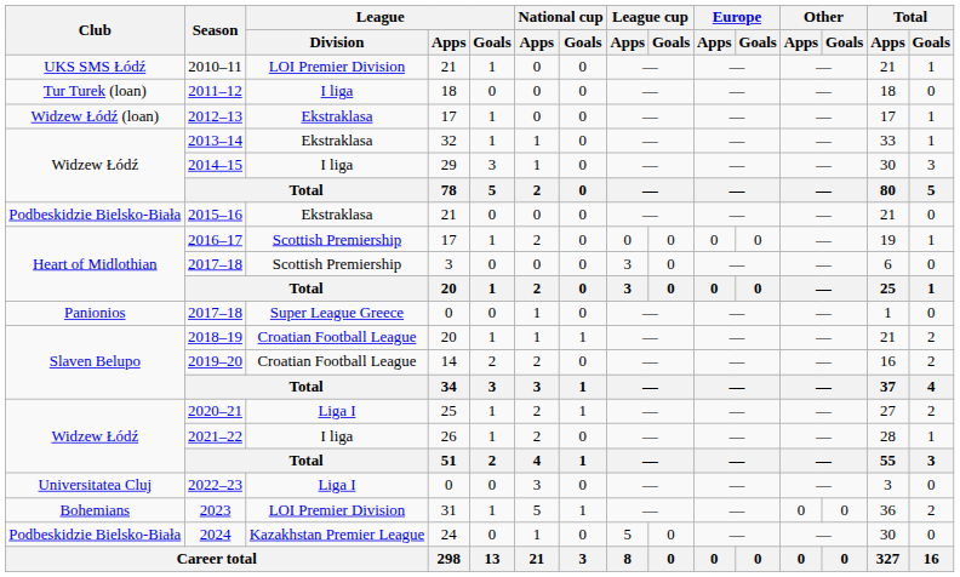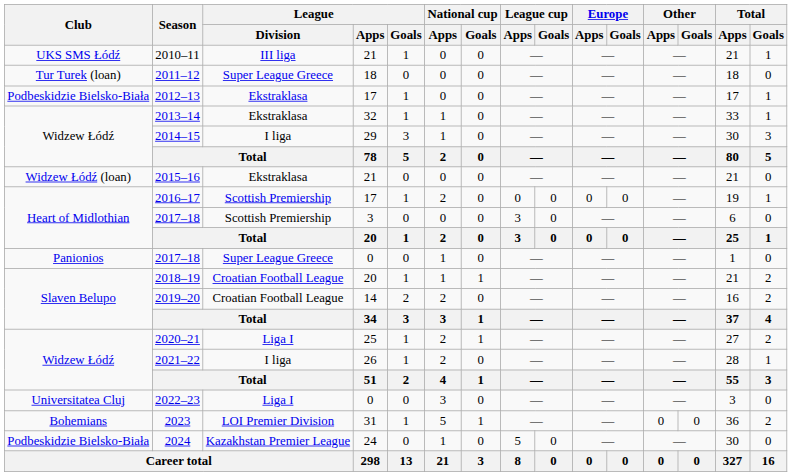 <table class="wikitable" style="text-align:center">
 <tr>
 <th rowspan=2>Club</th>
 <th rowspan=2>Season</th>
 <th colspan=3>League</th>
 <th colspan=2>National cup</th>
 <th colspan=2>League cup</th>
 <th colspan=2><a href='#'>Europe</a></th>
 <th colspan=2>Other</th>
 <th colspan=2>Total</th>
 </tr>
 <tr>
 <th>Division</th>
 <th>Apps</th>
 <th>Goals</th>
 <th>Apps</th>
 <th>Goals</th>
 <th>Apps</th>
 <th>Goals</th>
 <th>Apps</th>
 <th>Goals</th>
 <th>Apps</th>
 <th>Goals</th>
 <th>Apps</th>
 <th>Goals</th>
 </tr>
 <tr>
 <td><a href='#'>UKS SMS Łódź</a></td>
 <td>2010–11</td>
-<td><a href='#'>LOI Premier Division</a></td>
+<td><a href='#'>III liga</a></td>
 <td>21</td>
 <td>1</td>
 <td>0</td>
 <td>0</td>
 <td colspan="2">—</td>
 <td colspan="2">—</td>
 <td colspan="2">—</td>
 <td>21</td>
 <td>1</td>
 </tr>
 <tr>
 <td><a href='#'>Tur Turek</a> (loan)</td>
 <td><a href='#'>2011–12</a></td>
-<td><a href='#'>I liga</a></td>
+<td><a href='#'>Super League Greece</a></td>
 <td>18</td>
 <td>0</td>
 <td>0</td>
 <td>0</td>
 <td colspan="2">—</td>
 <td colspan="2">—</td>
 <td colspan="2">—</td>
 <td>18</td>
 <td>0</td>
 </tr>
 <tr>
-<td><a href='#'>Widzew Łódź</a> (loan)</td>
+<td><a href='#'>Podbeskidzie Bielsko-Biała</a></td>
 <td><a href='#'>2012–13</a></td>
 <td><a href='#'>Ekstraklasa</a></td>
 <td>17</td>
 <td>1</td>
 <td>0</td>
 <td>0</td>
 <td colspan="2">—</td>
 <td colspan="2">—</td>
 <td colspan="2">—</td>
 <td>17</td>
 <td>1</td>
 </tr>
 <tr>
 <td rowspan=3>Widzew Łódź</td>
 <td><a href='#'>2013–14</a></td>
 <td>Ekstraklasa</td>
 <td>32</td>
 <td>1</td>
 <td>1</td>
 <td>0</td>
 <td colspan="2">—</td>
 <td colspan="2">—</td>
 <td colspan="2">—</td>
 <td>33</td>
 <td>1</td>
 </tr>
 <tr>
 <td><a href='#'>2014–15</a></td>
 <td>I liga</td>
 <td>29</td>
 <td>3</td>
 <td>1</td>
 <td>0</td>
 <td colspan="2">—</td>
 <td colspan="2">—</td>
 <td colspan="2">—</td>
 <td>30</td>
 <td>3</td>
 </tr>
 <tr>
 <th colspan="2">Total</th>
 <th>78</th>
 <th>5</th>
 <th>2</th>
 <th>0</th>
 <th colspan="2">—</th>
 <th colspan="2">—</th>
 <th colspan="2">—</th>
 <th>80</th>
 <th>5</th>
 </tr>
 <tr>
-<td><a href='#'>Podbeskidzie Bielsko-Biała</a></td>
+<td><a href='#'>Widzew Łódź</a> (loan)</td>
 <td><a href='#'>2015–16</a></td>
 <td>Ekstraklasa</td>
 <td>21</td>
 <td>0</td>
 <td>0</td>
 <td>0</td>
 <td colspan="2">—</td>
 <td colspan="2">—</td>
 <td colspan="2">—</td>
 <td>21</td>
 <td>0</td>
 </tr>
 <tr>
 <td rowspan=3><a href='#'>Heart of Midlothian</a></td>
 <td><a href='#'>2016–17</a></td>
 <td><a href='#'>Scottish Premiership</a></td>
 <td>17</td>
 <td>1</td>
 <td>2</td>
 <td>0</td>
 <td>0</td>
 <td>0</td>
 <td>0</td>
 <td>0</td>
 <td colspan="2">—</td>
 <td>19</td>
 <td>1</td>
 </tr>
 <tr>
 <td><a href='#'>2017–18</a></td>
 <td>Scottish Premiership</td>
 <td>3</td>
 <td>0</td>
 <td>0</td>
 <td>0</td>
 <td>3</td>
 <td>0</td>
 <td colspan="2">—</td>
 <td colspan="2">—</td>
 <td>6</td>
 <td>0</td>
 </tr>
 <tr>
 <th colspan="2">Total</th>
 <th>20</th>
 <th>1</th>
 <th>2</th>
 <th>0</th>
 <th>3</th>
 <th>0</th>
 <th>0</th>
 <th>0</th>
 <th colspan="2">—</th>
 <th>25</th>
 <th>1</th>
 </tr>
 <tr>
 <td><a href='#'>Panionios</a></td>
 <td><a href='#'>2017–18</a></td>
 <td><a href='#'>Super League Greece</a></td>
 <td>0</td>
 <td>0</td>
 <td>1</td>
 <td>0</td>
 <td colspan="2">—</td>
 <td colspan="2">—</td>
 <td colspan="2">—</td>
 <td>1</td>
 <td>0</td>
 </tr>
 <tr>
 <td rowspan=3><a href='#'>Slaven Belupo</a></td>
 <td><a href='#'>2018–19</a></td>
 <td><a href='#'>Croatian Football League</a></td>
 <td>20</td>
 <td>1</td>
 <td>1</td>
 <td>1</td>
 <td colspan="2">—</td>
 <td colspan="2">—</td>
 <td colspan="2">—</td>
 <td>21</td>
 <td>2</td>
 </tr>
 <tr>
 <td><a href='#'>2019–20</a></td>
 <td>Croatian Football League</td>
 <td>14</td>
 <td>2</td>
 <td>2</td>
 <td>0</td>
 <td colspan="2">—</td>
 <td colspan="2">—</td>
 <td colspan="2">—</td>
 <td>16</td>
 <td>2</td>
 </tr>
 <tr>
 <th colspan="2">Total</th>
 <th>34</th>
 <th>3</th>
 <th>3</th>
 <th>1</th>
 <th colspan="2">—</th>
 <th colspan="2">—</th>
 <th colspan="2">—</th>
 <th>37</th>
 <th>4</th>
 </tr>
 <tr>
 <td rowspan=3><a href='#'>Widzew Łódź</a></td>
 <td><a href='#'>2020–21</a></td>
 <td><a href='#'>Liga I</a></td>
 <td>25</td>
 <td>1</td>
 <td>2</td>
 <td>1</td>
 <td colspan="2">—</td>
 <td colspan="2">—</td>
 <td colspan="2">—</td>
 <td>27</td>
 <td>2</td>
 </tr>
 <tr>
 <td><a href='#'>2021–22</a></td>
 <td>I liga</td>
 <td>26</td>
 <td>1</td>
 <td>2</td>
 <td>0</td>
 <td colspan="2">—</td>
 <td colspan="2">—</td>
 <td colspan="2">—</td>
 <td>28</td>
 <td>1</td>
 </tr>
 <tr>
 <th colspan="2">Total</th>
 <th>51</th>
 <th>2</th>
 <th>4</th>
 <th>1</th>
 <th colspan="2">—</th>
 <th colspan="2">—</th>
 <th colspan="2">—</th>
 <th>55</th>
 <th>3</th>
 </tr>
 <tr>
 <td><a href='#'>Universitatea Cluj</a></td>
 <td><a href='#'>2022–23</a></td>
 <td><a href='#'>Liga I</a></td>
 <td>0</td>
 <td>0</td>
 <td>3</td>
 <td>0</td>
 <td colspan="2">—</td>
 <td colspan="2">—</td>
 <td colspan="2">—</td>
 <td>3</td>
 <td>0</td>
 </tr>
 <tr>
 <td><a href='#'>Bohemians</a></td>
 <td><a href='#'>2023</a></td>
 <td><a href='#'>LOI Premier Division</a></td>
 <td>31</td>
 <td>1</td>
 <td>5</td>
 <td>1</td>
 <td colspan="2">—</td>
 <td colspan="2">—</td>
 <td>0</td>
 <td>0</td>
 <td>36</td>
 <td>2</td>
 </tr>
 <tr>
 <td><a href='#'>Podbeskidzie Bielsko-Biała</a></td>
 <td><a href='#'>2024</a></td>
 <td><a href='#'>Kazakhstan Premier League</a></td>
 <td>24</td>
 <td>0</td>
 <td>1</td>
 <td>0</td>
 <td>5</td>
 <td>0</td>
 <td colspan="2">—</td>
 <td colspan="2">—</td>
 <td>30</td>
 <td>0</td>
 </tr>
 <tr>
 <th colspan="3">Career total</th>
 <th>298</th>
 <th>13</th>
 <th>21</th>
 <th>3</th>
 <th>8</th>
 <th>0</th>
 <th>0</th>
 <th>0</th>
 <th>0</th>
 <th>0</th>
 <th>327</th>
 <th>16</th>
 </tr>
 </table>
